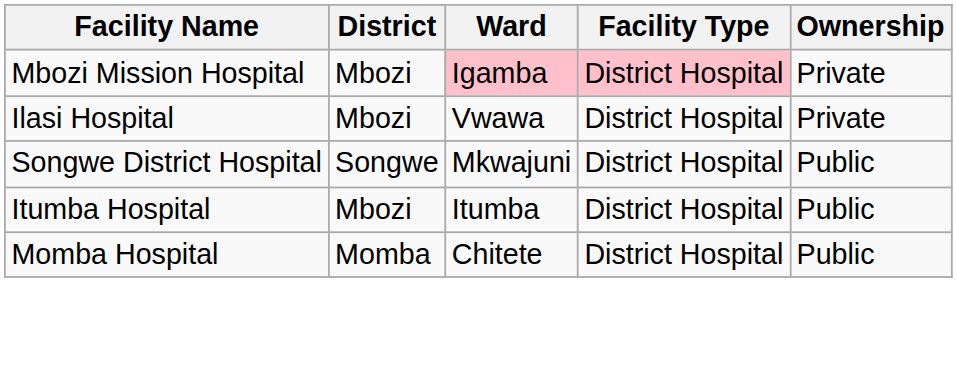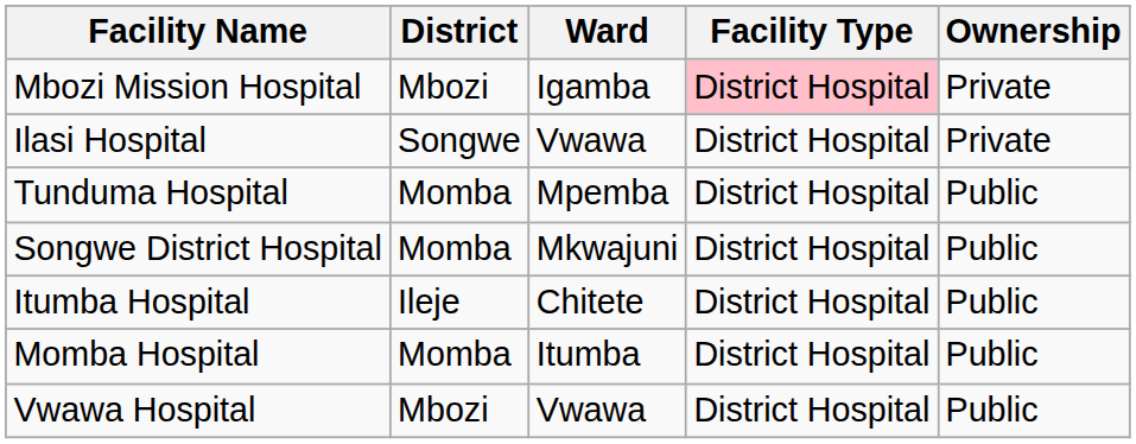 <table class="wikitable sortable">
 <tr>
 <th>Facility Name</th>
 <th>District</th>
 <th>Ward</th>
 <th>Facility Type</th>
 <th>Ownership</th>
 </tr>
 <tr>
 <td>Mbozi Mission Hospital</td>
 <td>Mbozi</td>
-<td style="background: pink;">Igamba</td>
+<td>Igamba</td>
 <td style="background: pink;">District Hospital</td>
 <td>Private</td>
 </tr>
 <tr>
 <td>Ilasi Hospital</td>
-<td>Mbozi</td>
+<td>Songwe</td>
 <td>Vwawa</td>
 <td>District Hospital</td>
 <td>Private</td>
 </tr>
 <tr>
+<td>Tunduma Hospital</td>
+<td>Momba</td>
+<td>Mpemba</td>
+<td>District Hospital</td>
+<td>Public</td>
+</tr>
+<tr>
 <td>Songwe District Hospital</td>
-<td>Songwe</td>
+<td>Momba</td>
 <td>Mkwajuni</td>
 <td>District Hospital</td>
 <td>Public</td>
 </tr>
 <tr>
 <td>Itumba Hospital</td>
-<td>Mbozi</td>
-<td>Itumba</td>
+<td>Ileje</td>
+<td>Chitete</td>
 <td>District Hospital</td>
 <td>Public</td>
 </tr>
 <tr>
 <td>Momba Hospital</td>
 <td>Momba</td>
-<td>Chitete</td>
+<td>Itumba</td>
+<td>District Hospital</td>
+<td>Public</td>
+</tr>
+<tr>
+<td>Vwawa Hospital</td>
+<td>Mbozi</td>
+<td>Vwawa</td>
 <td>District Hospital</td>
 <td>Public</td>
 </tr>
 </table>
